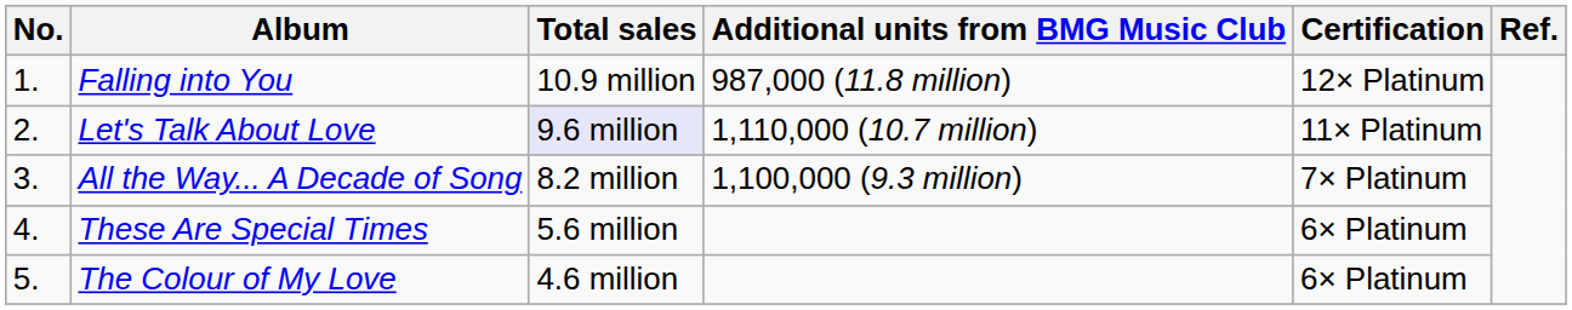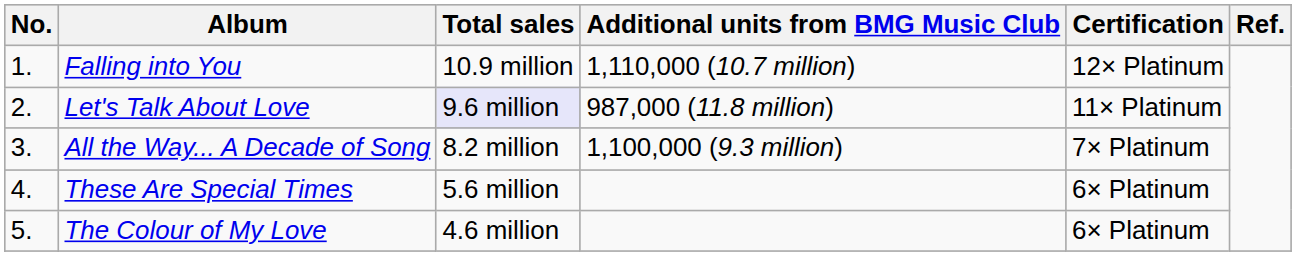 <table class="wikitable">
 <tr>
 <th>No.</th>
 <th>Album</th>
 <th>Total sales</th>
 <th>Additional units from <a href='#'>BMG Music Club</a></th>
 <th>Certification</th>
 <th>Ref.</th>
 </tr>
 <tr>
 <td>1.</td>
 <td><em><a href='#'>Falling into You</a></em></td>
 <td>10.9 million</td>
-<td>987,000 (<em>11.8 million</em>)</td>
+<td>1,110,000 (<em>10.7 million</em>)</td>
 <td>12× Platinum</td>
 <td rowspan="5"></td>
 </tr>
 <tr>
 <td>2.</td>
 <td><em><a href='#'>Let's Talk About Love</a></em></td>
 <td style="background: lavender;">9.6 million</td>
-<td>1,110,000 (<em>10.7 million</em>)</td>
+<td>987,000 (<em>11.8 million</em>)</td>
 <td>11× Platinum</td>
 </tr>
 <tr>
 <td>3.</td>
 <td><em><a href='#'>All the Way... A Decade of Song</a></em></td>
 <td>8.2 million</td>
 <td>1,100,000 (<em>9.3 million</em>)</td>
 <td>7× Platinum</td>
 </tr>
 <tr>
 <td>4.</td>
 <td><em><a href='#'>These Are Special Times</a></em></td>
 <td>5.6 million</td>
 <td></td>
 <td>6× Platinum</td>
 </tr>
 <tr>
 <td>5.</td>
 <td><em><a href='#'>The Colour of My Love</a></em></td>
 <td>4.6 million</td>
 <td></td>
 <td>6× Platinum</td>
 </tr>
 </table>
